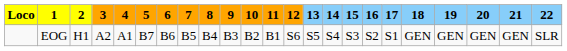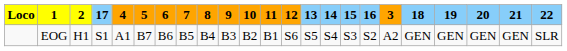 <table class="wikitable plainrowheaders unsortable" style="text-align:center">
 <tr>
 <th rowspan="1" scope="col" style="background:yellow;">Loco</th>
 <th rowspan="1" scope="col" style="background:yellow;">1</th>
 <th rowspan="1" scope="col" style="background:yellow;">2</th>
-<th rowspan="1" scope="col" style="background:orange;">3</th>
+<th rowspan="1" scope="col" style="background:lightskyblue;">17</th>
 <th rowspan="1" scope="col" style="background:orange;">4</th>
 <th rowspan="1" scope="col" style="background:orange;">5</th>
 <th rowspan="1" scope="col" style="background:orange;">6</th>
 <th rowspan="1" scope="col" style="background:orange;">7</th>
 <th rowspan="1" scope="col" style="background:orange;">8</th>
 <th rowspan="1" scope="col" style="background:orange;">9</th>
 <th rowspan="1" scope="col" style="background:orange;">10</th>
 <th rowspan="1" scope="col" style="background:orange;">11</th>
 <th rowspan="1" scope="col" style="background:orange;">12</th>
 <th rowspan="1" scope="col" style="background:lightskyblue;">13</th>
 <th rowspan="1" scope="col" style="background:lightskyblue;">14</th>
 <th rowspan="1" scope="col" style="background:lightskyblue;">15</th>
 <th rowspan="1" scope="col" style="background:lightskyblue;">16</th>
-<th rowspan="1" scope="col" style="background:lightskyblue;">17</th>
+<th rowspan="1" scope="col" style="background:orange;">3</th>
 <th rowspan="1" scope="col" style="background:lightskyblue;">18</th>
 <th rowspan="1" scope="col" style="background:lightskyblue;">19</th>
 <th rowspan="1" scope="col" style="background:lightskyblue;">20</th>
 <th rowspan="1" scope="col" style="background:lightskyblue;">21</th>
 <th rowspan="1" scope="col" style="background:lightskyblue;">22</th>
 </tr>
 <tr>
 <td></td>
 <td>EOG</td>
 <td>H1</td>
-<td>A2</td>
+<td>S1</td>
 <td>A1</td>
 <td>B7</td>
 <td>B6</td>
 <td>B5</td>
 <td>B4</td>
 <td>B3</td>
 <td>B2</td>
 <td>B1</td>
 <td>S6</td>
 <td>S5</td>
 <td>S4</td>
 <td>S3</td>
 <td>S2</td>
-<td>S1</td>
+<td>A2</td>
 <td>GEN</td>
 <td>GEN</td>
 <td>GEN</td>
 <td>GEN</td>
 <td>SLR</td>
 </tr>
 </table>
